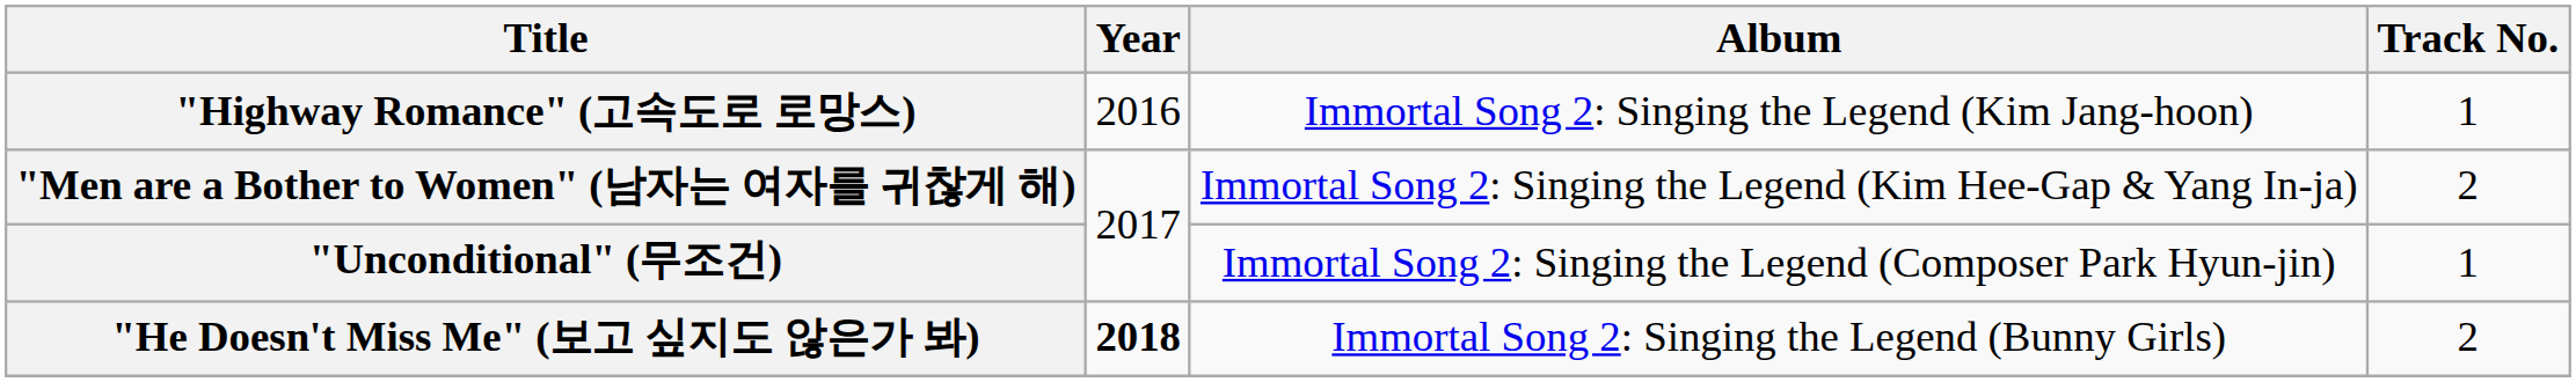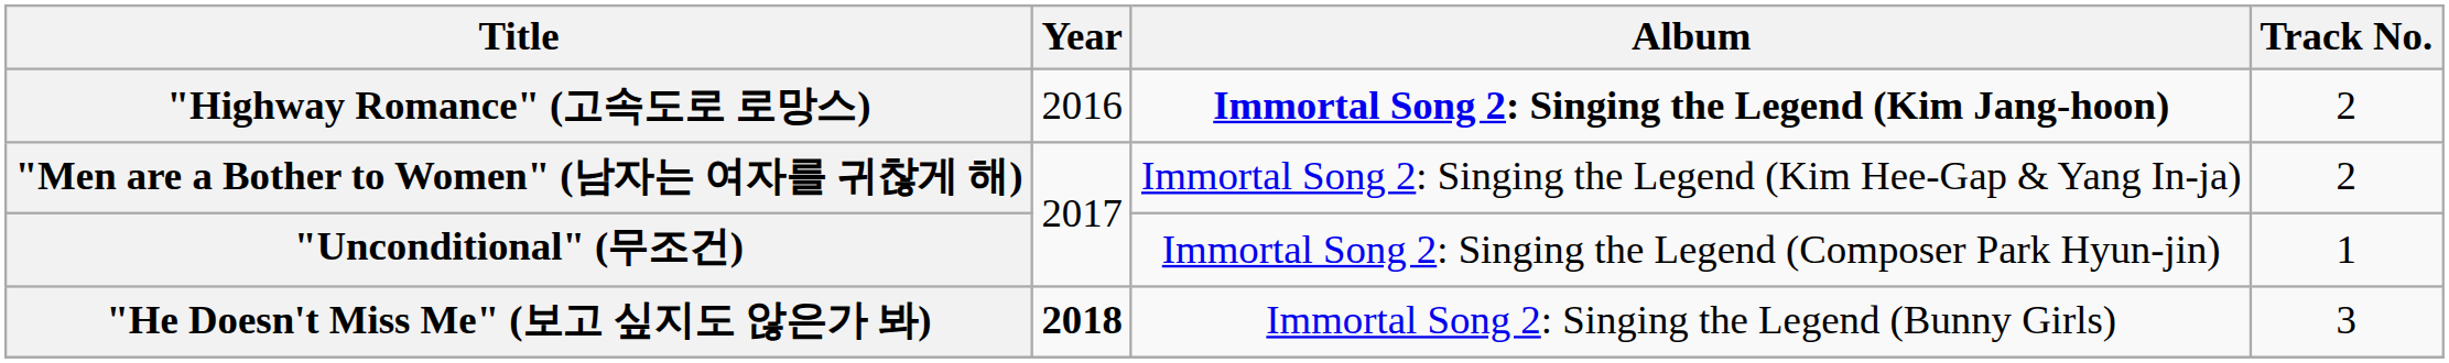 <table class="wikitable plainrowheaders" style="text-align:center;">
 <tr>
 <th>Title</th>
 <th>Year</th>
 <th>Album</th>
 <th>Track No.</th>
 </tr>
 <tr>
 <th scope="row">"Highway Romance" (고속도로 로망스)</th>
 <td>2016</td>
-<td><a href='#'>Immortal Song 2</a>: Singing the Legend (Kim Jang-hoon)</td>
-<td>1</td>
+<td><strong><a href='#'>Immortal Song 2</a>: Singing the Legend (Kim Jang-hoon)</strong></td>
+<td>2</td>
 </tr>
 <tr>
 <th scope="row">"Men are a Bother to Women" (남자는 여자를 귀찮게 해)</th>
 <td rowspan="2">2017</td>
 <td><a href='#'>Immortal Song 2</a>: Singing the Legend (Kim Hee-Gap & Yang In-ja)</td>
 <td>2</td>
 </tr>
 <tr>
 <th scope="row">"Unconditional" (무조건)</th>
 <td><a href='#'>Immortal Song 2</a>: Singing the Legend (Composer Park Hyun-jin)</td>
 <td>1</td>
 </tr>
 <tr>
 <th scope="row">"He Doesn't Miss Me" (보고 싶지도 않은가 봐)</th>
 <td rowspan="1"><strong>2018</strong></td>
 <td><a href='#'>Immortal Song 2</a>: Singing the Legend (Bunny Girls)</td>
-<td>2</td>
+<td>3</td>
 </tr>
 <tr>
 </tr>
 </table>
